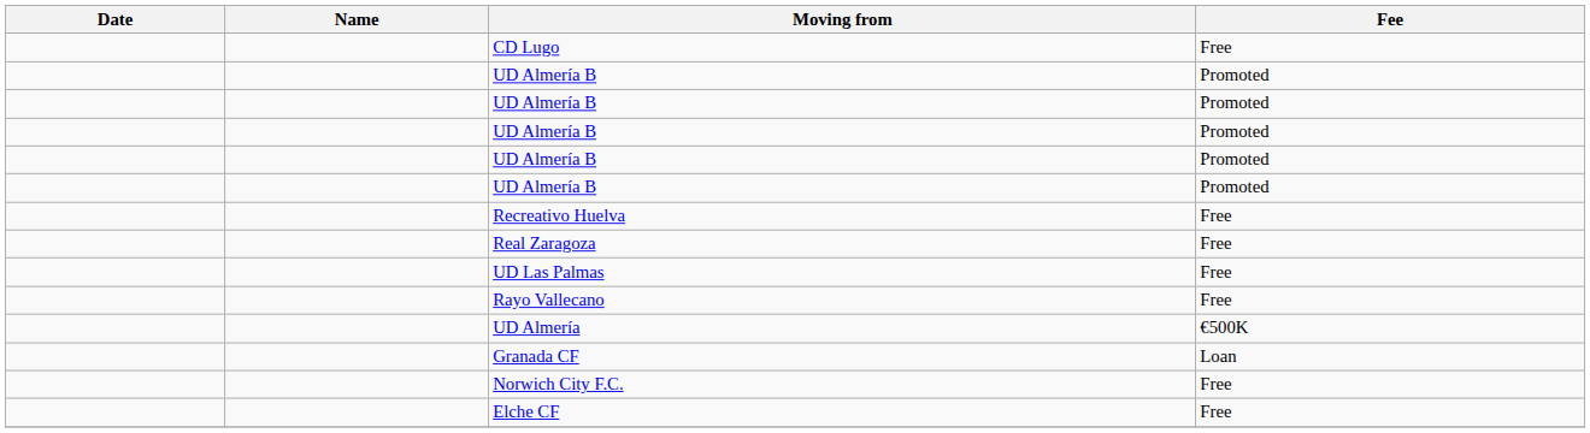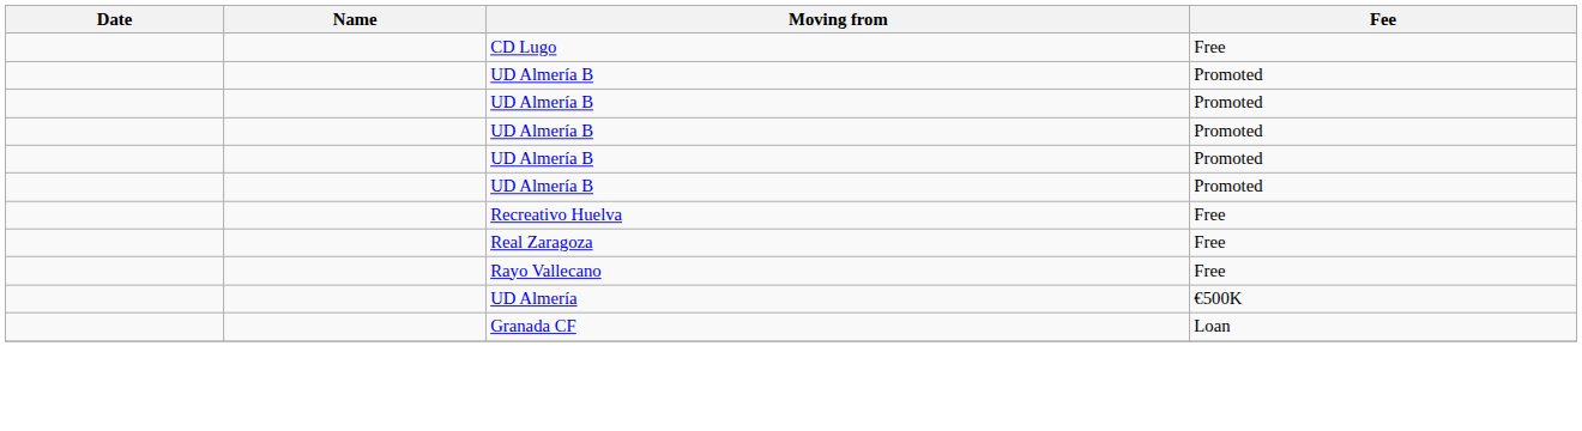 <table class="wikitable sortable" width=90%>
 <tr>
 <th>Date</th>
 <th>Name</th>
 <th>Moving from</th>
 <th>Fee</th>
 </tr>
 <tr>
 <td></td>
 <td> </td>
 <td> <a href='#'>CD Lugo</a></td>
 <td>Free</td>
 </tr>
 <tr>
 <td></td>
 <td> </td>
 <td> <a href='#'>UD Almería B</a></td>
 <td>Promoted</td>
 </tr>
 <tr>
 <td></td>
 <td> </td>
 <td> <a href='#'>UD Almería B</a></td>
 <td>Promoted</td>
 </tr>
 <tr>
 <td></td>
 <td> </td>
 <td> <a href='#'>UD Almería B</a></td>
 <td>Promoted</td>
 </tr>
 <tr>
 <td></td>
 <td> </td>
 <td> <a href='#'>UD Almería B</a></td>
 <td>Promoted</td>
 </tr>
 <tr>
 <td></td>
 <td> </td>
 <td> <a href='#'>UD Almería B</a></td>
 <td>Promoted</td>
 </tr>
 <tr>
 <td></td>
 <td> </td>
 <td> <a href='#'>Recreativo Huelva</a></td>
 <td>Free</td>
 </tr>
 <tr>
 <td></td>
 <td> </td>
 <td> <a href='#'>Real Zaragoza</a></td>
 <td>Free</td>
 </tr>
 <tr>
 <td></td>
 <td> </td>
-<td> <a href='#'>UD Las Palmas</a></td>
-<td>Free</td>
-</tr>
-<tr>
-<td></td>
-<td> </td>
 <td> <a href='#'>Rayo Vallecano</a></td>
 <td>Free</td>
 </tr>
 <tr>
 <td></td>
 <td> </td>
 <td> <a href='#'>UD Almería</a></td>
 <td>€500K</td>
 </tr>
 <tr>
 <td></td>
 <td> </td>
 <td> <a href='#'>Granada CF</a></td>
 <td>Loan</td>
 </tr>
 <tr>
-<td></td>
-<td> </td>
-<td> <a href='#'>Norwich City F.C.</a></td>
-<td>Free</td>
-</tr>
-<tr>
-<td></td>
-<td> </td>
-<td> <a href='#'>Elche CF</a></td>
-<td>Free</td>
-</tr>
-<tr>
 </tr>
 </table>
